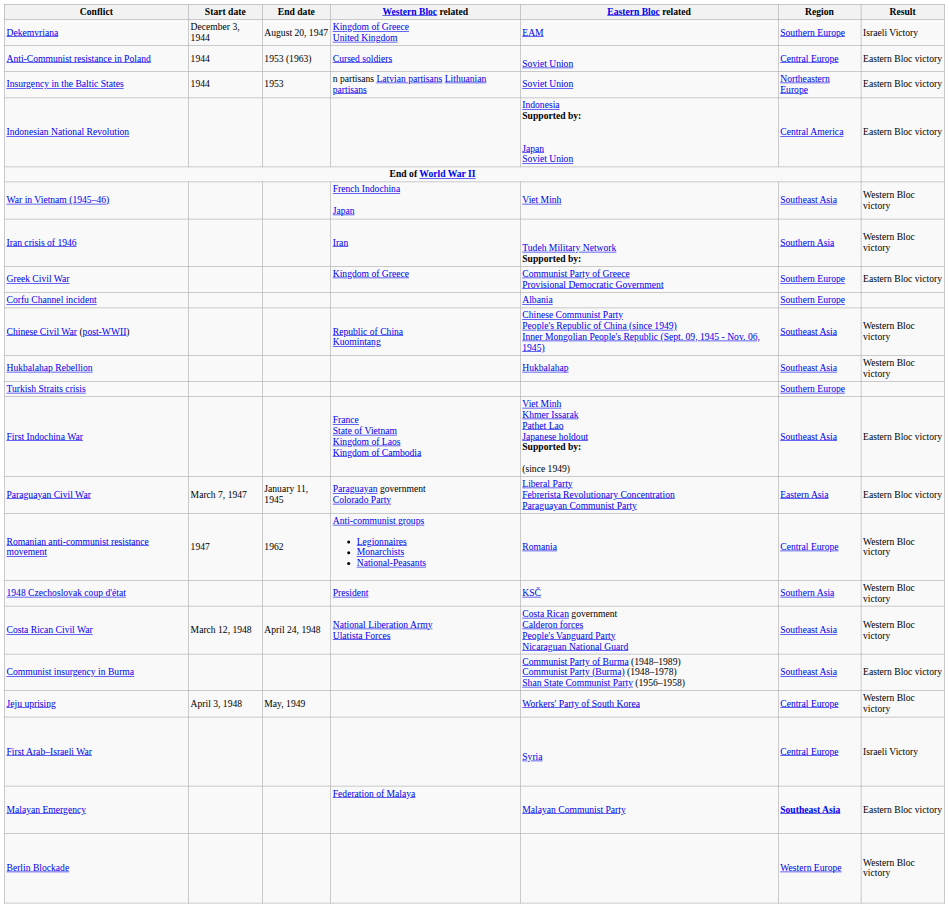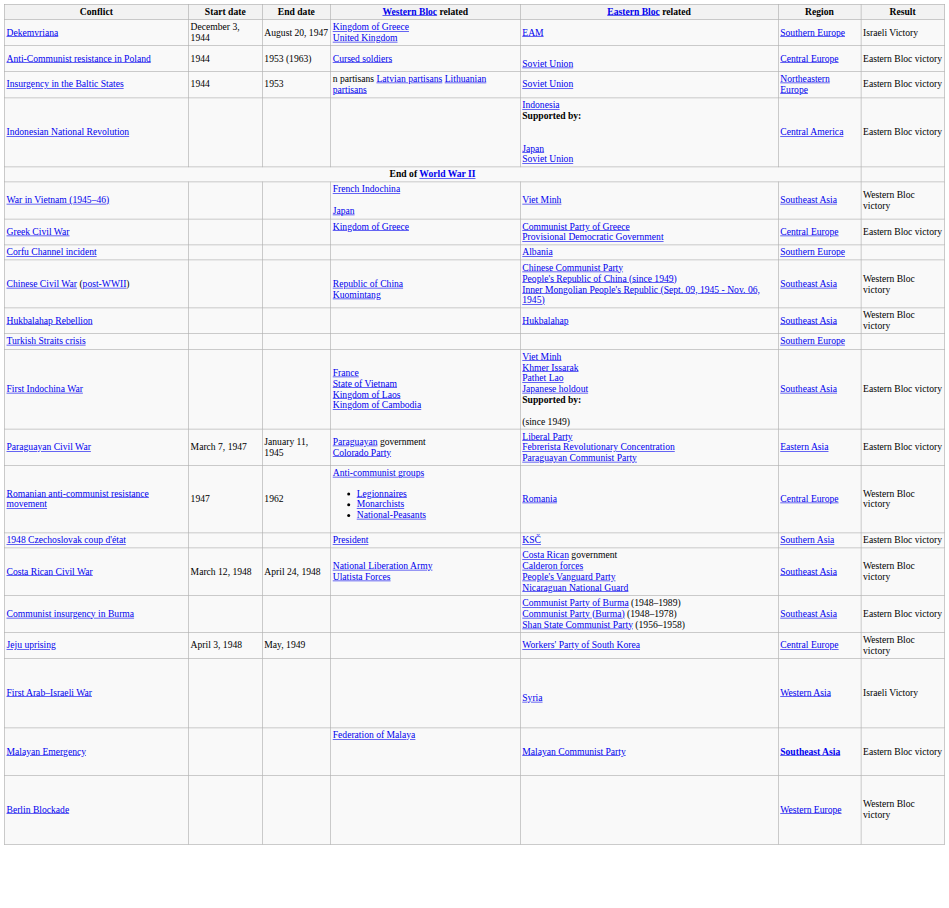 <table class="wikitable sortable">
 <tr>
 <th>Conflict</th>
 <th>Start date</th>
 <th>End date</th>
 <th><a href='#'>Western Bloc</a> related</th>
 <th><a href='#'>Eastern Bloc</a> related</th>
 <th>Region</th>
 <th>Result</th>
 </tr>
 <tr>
 <td><a href='#'>Dekemvriana</a></td>
 <td>December 3, 1944</td>
 <td>August 20, 1947</td>
 <td> <a href='#'>Kingdom of Greece</a><br> <a href='#'>United Kingdom</a></td>
 <td> <a href='#'>EAM</a></td>
 <td><a href='#'>Southern Europe</a></td>
 <td>Israeli Victory</td>
 </tr>
 <tr>
 <td><a href='#'>Anti-Communist resistance in Poland</a></td>
 <td>1944</td>
 <td>1953 (1963)</td>
 <td> <a href='#'>Cursed soldiers</a></td>
 <td> <br> <a href='#'>Soviet Union</a></td>
 <td><a href='#'>Central Europe</a></td>
 <td>Eastern Bloc victory</td>
 </tr>
 <tr>
 <td><a href='#'>Insurgency in the Baltic States</a></td>
 <td>1944</td>
 <td>1953</td>
 <td>n partisans <a href='#'>Latvian partisans</a> <a href='#'>Lithuanian partisans</a></td>
 <td> <a href='#'>Soviet Union</a></td>
 <td><a href='#'>Northeastern Europe</a></td>
 <td>Eastern Bloc victory</td>
 </tr>
 <tr>
 <td><a href='#'>Indonesian National Revolution</a></td>
 <td></td>
 <td></td>
 <td><br></td>
 <td> <a href='#'>Indonesia</a><br><strong>Supported by:</strong><br> <br> <br> <a href='#'>Japan</a> <br> <a href='#'>Soviet Union</a></td>
 <td><a href='#'>Central America</a></td>
 <td>Eastern Bloc victory</td>
 </tr>
 <tr>
 <td colspan=6 style="text-align:center"><strong>End of <a href='#'>World War II</a></strong></td>
 </tr>
 <tr>
 <td><a href='#'>War in Vietnam (1945–46)</a></td>
 <td></td>
 <td></td>
 <td> <a href='#'>French Indochina</a><br><br> <a href='#'>Japan</a></td>
 <td> <a href='#'>Viet Minh</a></td>
 <td><a href='#'>Southeast Asia</a></td>
 <td>Western Bloc victory</td>
 </tr>
 <tr>
-<td><a href='#'>Iran crisis of 1946</a></td>
-<td></td>
-<td></td>
-<td> <a href='#'>Iran</a></td>
-<td><br><br> <a href='#'>Tudeh Military Network</a><br><strong>Supported by:</strong><br></td>
-<td><a href='#'>Southern Asia</a></td>
-<td>Western Bloc victory</td>
-</tr>
-<tr>
 <td><a href='#'>Greek Civil War</a></td>
 <td></td>
 <td></td>
 <td> <a href='#'>Kingdom of Greece</a><br><br> </td>
 <td> <a href='#'>Communist Party of Greece</a> <br> <a href='#'>Provisional Democratic Government</a></td>
-<td><a href='#'>Southern Europe</a></td>
+<td><a href='#'>Central Europe</a></td>
 <td>Eastern Bloc victory</td>
 </tr>
 <tr>
 <td><a href='#'>Corfu Channel incident</a></td>
 <td></td>
 <td></td>
 <td></td>
 <td> <a href='#'>Albania</a></td>
 <td><a href='#'>Southern Europe</a></td>
 </tr>
 <tr>
 <td><a href='#'>Chinese Civil War</a> (<a href='#'>post-WWII</a>)</td>
 <td></td>
 <td></td>
 <td><br> <a href='#'>Republic of China</a><br> <a href='#'>Kuomintang</a></td>
 <td> <a href='#'>Chinese Communist Party</a><br> <a href='#'>People's Republic of China (since 1949)</a><br> <a href='#'>Inner Mongolian People's Republic (Sept. 09, 1945 - Nov. 06, 1945)</a><br></td>
 <td><a href='#'>Southeast Asia</a></td>
 <td>Western Bloc victory</td>
 </tr>
 <tr>
 <td><a href='#'>Hukbalahap Rebellion</a></td>
 <td></td>
 <td></td>
 <td><br></td>
 <td> <a href='#'>Hukbalahap</a></td>
 <td><a href='#'>Southeast Asia</a></td>
 <td>Western Bloc victory</td>
 </tr>
 <tr>
 <td><a href='#'>Turkish Straits crisis</a></td>
 <td></td>
 <td></td>
 <td><br></td>
 <td></td>
 <td><a href='#'>Southern Europe</a></td>
 </tr>
 <tr>
 <td><a href='#'>First Indochina War</a></td>
 <td></td>
 <td></td>
 <td> <a href='#'>France</a><br> <a href='#'>State of Vietnam</a><br>  <a href='#'>Kingdom of Laos</a><br>  <a href='#'>Kingdom of Cambodia</a></td>
 <td> <a href='#'>Viet Minh</a><br> <a href='#'>Khmer Issarak</a><br> <a href='#'>Pathet Lao</a><br> <a href='#'>Japanese holdout</a><br><strong>Supported by:</strong><br><br> (since 1949)</td>
 <td><a href='#'>Southeast Asia</a></td>
 <td>Eastern Bloc victory</td>
 </tr>
 <tr>
 <td><a href='#'>Paraguayan Civil War</a></td>
 <td>March 7, 1947</td>
 <td>January 11, 1945</td>
 <td> <a href='#'>Paraguayan</a> government <br> <a href='#'>Colorado Party</a></td>
 <td> <a href='#'>Liberal Party</a><br> <a href='#'>Febrerista Revolutionary Concentration</a><br> <a href='#'>Paraguayan Communist Party</a></td>
 <td><a href='#'>Eastern Asia</a></td>
 <td>Eastern Bloc victory</td>
 </tr>
 <tr>
 <td><a href='#'>Romanian anti-communist resistance movement</a></td>
 <td>1947</td>
 <td>1962</td>
 <td> <a href='#'>Anti-communist groups</a><br><ul><li> <a href='#'>Legionnaires</a></li><li> <a href='#'>Monarchists</a></li><li> <a href='#'>National-Peasants</a></li></ul></td>
 <td> <a href='#'>Romania</a></td>
 <td><a href='#'>Central Europe</a></td>
 <td>Western Bloc victory</td>
 </tr>
 <tr>
 <td><a href='#'>1948 Czechoslovak coup d'état</a></td>
 <td></td>
 <td></td>
 <td> <a href='#'>President</a></td>
 <td> <a href='#'>KSČ</a></td>
 <td><a href='#'>Southern Asia</a></td>
-<td>Western Bloc victory</td>
+<td>Eastern Bloc victory</td>
 </tr>
 <tr>
 <td><a href='#'>Costa Rican Civil War</a></td>
 <td>March 12, 1948</td>
 <td>April 24, 1948</td>
 <td> <a href='#'>National Liberation Army</a><br> <a href='#'>Ulatista Forces</a></td>
 <td> <a href='#'>Costa Rican</a> government<br> <a href='#'>Calderon forces</a><br> <a href='#'>People's Vanguard Party</a><br> <a href='#'>Nicaraguan National Guard</a></td>
 <td><a href='#'>Southeast Asia</a></td>
 <td>Western Bloc victory</td>
 </tr>
 <tr>
 <td><a href='#'>Communist insurgency in Burma</a></td>
 <td></td>
 <td></td>
 <td></td>
 <td> <a href='#'>Communist Party of Burma</a> (1948–1989)<br> <a href='#'>Communist Party (Burma)</a> (1948–1978)<br><a href='#'>Shan State Communist Party</a> (1956–1958)</td>
 <td><a href='#'>Southeast Asia</a></td>
 <td>Eastern Bloc victory</td>
 </tr>
 <tr>
 <td><a href='#'>Jeju uprising</a></td>
 <td>April 3, 1948</td>
 <td>May, 1949</td>
 <td><br></td>
 <td> <a href='#'>Workers' Party of South Korea</a></td>
 <td><a href='#'>Central Europe</a></td>
 <td>Western Bloc victory</td>
 </tr>
 <tr>
 <td><a href='#'>First Arab–Israeli War</a></td>
 <td></td>
 <td></td>
 <td></td>
 <td><br><br><br> <a href='#'>Syria</a><br><br><br></td>
-<td><a href='#'>Central Europe</a></td>
+<td><a href='#'>Western Asia</a></td>
 <td>Israeli Victory</td>
 </tr>
 <tr>
 <td><a href='#'>Malayan Emergency</a></td>
 <td></td>
 <td></td>
 <td> <a href='#'>Federation of Malaya</a><br><br> <br> <br></td>
 <td> <a href='#'>Malayan Communist Party</a></td>
 <td><strong><a href='#'>Southeast Asia</a></strong></td>
 <td>Eastern Bloc victory</td>
 </tr>
 <tr>
 <td><a href='#'>Berlin Blockade</a></td>
 <td></td>
 <td></td>
 <td><br><br><br><br><br><br></td>
 <td></td>
 <td><a href='#'>Western Europe</a></td>
 <td>Western Bloc victory</td>
 </tr>
 </table>
